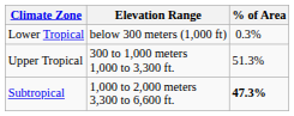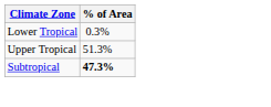 <table class="wikitable">
 <tr>
 <th><a href='#'>Climate Zone</a></th>
-<th>Elevation Range</th>
 <th>% of Area</th>
 </tr>
 <tr>
 <td>Lower <a href='#'>Tropical</a></td>
-<td>below 300 meters (1,000 ft)</td>
 <td> 0.3%</td>
 </tr>
 <tr>
 <td>Upper Tropical</td>
-<td>300 to 1,000 meters<br>1,000 to 3,300 ft.</td>
 <td>51.3%</td>
 </tr>
 <tr>
 <td><a href='#'>Subtropical</a></td>
-<td>1,000 to 2,000 meters<br>3,300 to 6,600 ft.</td>
 <td><strong>47.3%</strong></td>
 </tr>
 </table>
